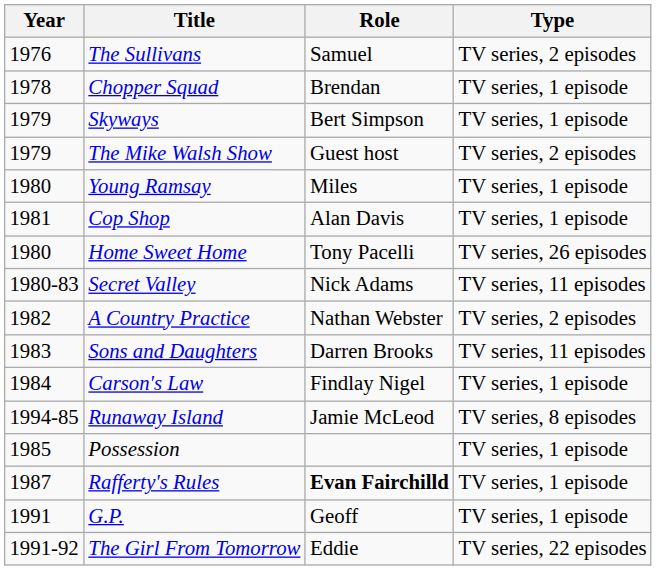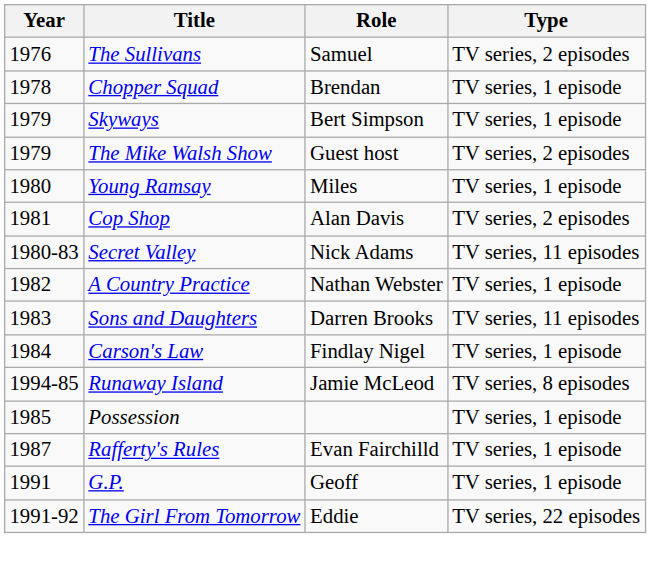 <table class="wikitable">
 <tr>
 <th>Year</th>
 <th>Title</th>
 <th>Role</th>
 <th>Type</th>
 </tr>
 <tr>
 <td>1976</td>
 <td><em><a href='#'>The Sullivans</a></em></td>
 <td>Samuel</td>
 <td>TV series, 2 episodes</td>
 </tr>
 <tr>
 <td>1978</td>
 <td><em><a href='#'>Chopper Squad</a></em></td>
 <td>Brendan</td>
 <td>TV series, 1 episode</td>
 </tr>
 <tr>
 <td>1979</td>
 <td><em><a href='#'>Skyways</a></em></td>
 <td>Bert Simpson</td>
 <td>TV series, 1 episode</td>
 </tr>
 <tr>
 <td>1979</td>
 <td><em><a href='#'>The Mike Walsh Show</a></em></td>
 <td>Guest host</td>
 <td>TV series, 2 episodes</td>
 </tr>
 <tr>
 <td>1980</td>
 <td><em><a href='#'>Young Ramsay</a></em></td>
 <td>Miles</td>
 <td>TV series, 1 episode</td>
 </tr>
 <tr>
 <td>1981</td>
 <td><em><a href='#'>Cop Shop</a></em></td>
 <td>Alan Davis</td>
-<td>TV series, 1 episode</td>
-</tr>
-<tr>
-<td>1980</td>
-<td><em><a href='#'>Home Sweet Home</a></em></td>
-<td>Tony Pacelli</td>
-<td>TV series, 26 episodes</td>
+<td>TV series, 2 episodes</td>
 </tr>
 <tr>
 <td>1980-83</td>
 <td><em><a href='#'>Secret Valley</a></em></td>
 <td>Nick Adams</td>
 <td>TV series, 11 episodes</td>
 </tr>
 <tr>
 <td>1982</td>
 <td><em><a href='#'>A Country Practice</a></em></td>
 <td>Nathan Webster</td>
-<td>TV series, 2 episodes</td>
+<td>TV series, 1 episode</td>
 </tr>
 <tr>
 <td>1983</td>
 <td><em><a href='#'>Sons and Daughters</a></em></td>
 <td>Darren Brooks</td>
 <td>TV series, 11 episodes</td>
 </tr>
 <tr>
 <td>1984</td>
 <td><em><a href='#'>Carson's Law</a></em></td>
 <td>Findlay Nigel</td>
 <td>TV series, 1 episode</td>
 </tr>
 <tr>
 <td>1994-85</td>
 <td><em><a href='#'>Runaway Island</a></em></td>
 <td>Jamie McLeod</td>
 <td>TV series, 8 episodes</td>
 </tr>
 <tr>
 <td>1985</td>
 <td><em>Possession</em></td>
 <td></td>
 <td>TV series, 1 episode</td>
 </tr>
 <tr>
 <td>1987</td>
 <td><em><a href='#'>Rafferty's Rules</a></em></td>
-<td><strong>Evan Fairchilld</strong></td>
+<td>Evan Fairchilld</td>
 <td>TV series, 1 episode</td>
 </tr>
 <tr>
 <td>1991</td>
 <td><em><a href='#'>G.P.</a></em></td>
 <td>Geoff</td>
 <td>TV series, 1 episode</td>
 </tr>
 <tr>
 <td>1991-92</td>
 <td><em><a href='#'>The Girl From Tomorrow</a></em></td>
 <td>Eddie</td>
 <td>TV series, 22 episodes</td>
 </tr>
 </table>
